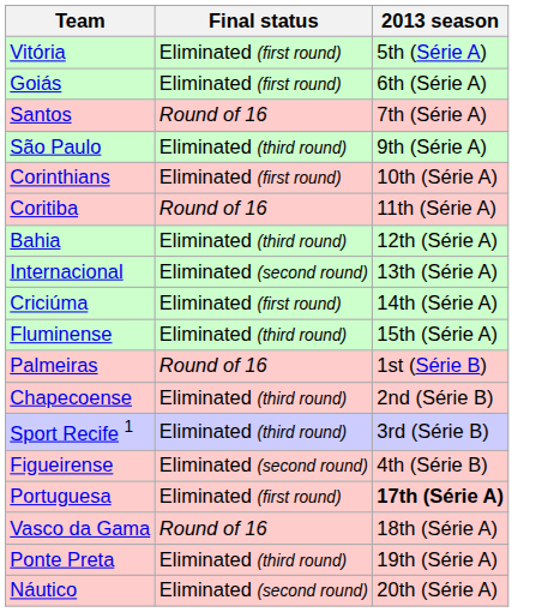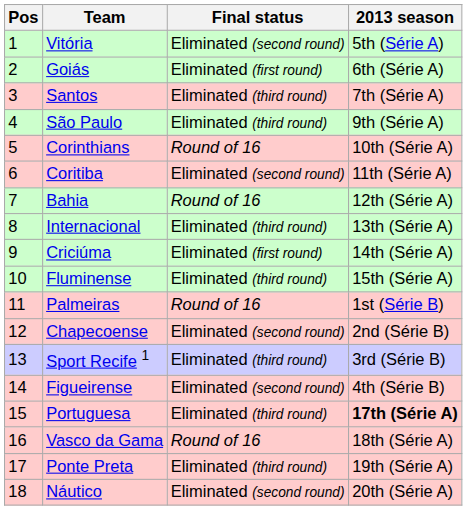 <table class="wikitable">
 <tr>
+<th>Pos</th>
 <th>Team</th>
 <th>Final status</th>
 <th>2013 season</th>
 </tr>
 <tr bgcolor=#ccffcc>
+<td>1</td>
 <td><a href='#'>Vitória</a></td>
-<td>Eliminated <small><em>(first round)</em></small></td>
+<td>Eliminated <small><em>(second round)</em></small></td>
 <td>5th (<a href='#'>Série A</a>)</td>
 </tr>
 <tr bgcolor=#ccffcc>
+<td>2</td>
 <td><a href='#'>Goiás</a></td>
 <td>Eliminated <small><em>(first round)</em></small></td>
 <td>6th (Série A)</td>
 </tr>
 <tr bgcolor=#ffcccc>
+<td>3</td>
 <td><a href='#'>Santos</a></td>
-<td><em>Round of 16</em></td>
+<td>Eliminated <small> <em>(third round)</em></small></td>
 <td>7th (Série A)</td>
 </tr>
 <tr bgcolor=#ccffcc>
+<td>4</td>
 <td><a href='#'>São Paulo</a></td>
 <td>Eliminated <small><em>(third round)</em></small></td>
 <td>9th (Série A)</td>
 </tr>
 <tr bgcolor=#ffcccc>
+<td>5</td>
 <td><a href='#'>Corinthians</a></td>
-<td>Eliminated <small><em>(first round)</em></small></td>
+<td><em>Round of 16</em></td>
 <td>10th (Série A)</td>
 </tr>
 <tr bgcolor=#ffcccc>
+<td>6</td>
 <td><a href='#'>Coritiba</a></td>
-<td><em>Round of 16</em></td>
+<td>Eliminated <small><em>(second round)</em></small></td>
 <td>11th (Série A)</td>
 </tr>
 <tr bgcolor=#ccffcc>
+<td>7</td>
 <td><a href='#'>Bahia</a></td>
-<td>Eliminated <small> <em>(third round)</em></small></td>
+<td><em>Round of 16</em></td>
 <td>12th (Série A)</td>
 </tr>
 <tr bgcolor=#ccffcc>
+<td>8</td>
 <td><a href='#'>Internacional</a></td>
-<td>Eliminated <small><em>(second round)</em></small></td>
+<td>Eliminated <small><em>(third round)</em></small></td>
 <td>13th (Série A)</td>
 </tr>
 <tr bgcolor=#ccffcc>
+<td>9</td>
 <td><a href='#'>Criciúma</a></td>
 <td>Eliminated <small><em>(first round)</em></small></td>
 <td>14th (Série A)</td>
 </tr>
 <tr bgcolor=#ccffcc>
+<td>10</td>
 <td><a href='#'>Fluminense</a></td>
 <td>Eliminated <small> <em>(third round)</em></small></td>
 <td>15th (Série A)</td>
 </tr>
 <tr bgcolor=#ffcccc>
+<td>11</td>
 <td><a href='#'>Palmeiras</a></td>
 <td><em>Round of 16</em></td>
 <td>1st (<a href='#'>Série B</a>)</td>
 </tr>
 <tr bgcolor=#ffcccc>
+<td>12</td>
 <td><a href='#'>Chapecoense</a></td>
-<td>Eliminated <small><em>(third round)</em></small></td>
+<td>Eliminated <small><em>(second round)</em></small></td>
 <td>2nd (Série B)</td>
 </tr>
 <tr bgcolor=#ccccff>
+<td>13</td>
 <td><a href='#'>Sport Recife</a> <sup>1</sup></td>
 <td>Eliminated <small> <em>(third round)</em></small></td>
 <td>3rd (Série B)</td>
 </tr>
 <tr bgcolor=#ffcccc>
+<td>14</td>
 <td><a href='#'>Figueirense</a></td>
 <td>Eliminated <small><em>(second round)</em></small></td>
 <td>4th (Série B)</td>
 </tr>
 <tr bgcolor=#ffcccc>
+<td>15</td>
 <td><a href='#'>Portuguesa</a></td>
-<td>Eliminated <small><em>(first round)</em></small></td>
+<td>Eliminated <small> <em>(third round)</em></small></td>
 <td><strong>17th (Série A)</strong></td>
 </tr>
 <tr bgcolor=#ffcccc>
+<td>16</td>
 <td><a href='#'>Vasco da Gama</a></td>
 <td><em>Round of 16</em></td>
 <td>18th (Série A)</td>
 </tr>
 <tr bgcolor=#ffcccc>
+<td>17</td>
 <td><a href='#'>Ponte Preta</a></td>
 <td>Eliminated <small><em>(third round)</em></small></td>
 <td>19th (Série A)</td>
 </tr>
 <tr bgcolor=#ffcccc>
+<td>18</td>
 <td><a href='#'>Náutico</a></td>
 <td>Eliminated <small><em>(second round)</em></small></td>
 <td>20th (Série A)</td>
 </tr>
 </table>
